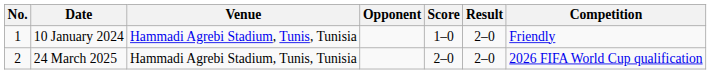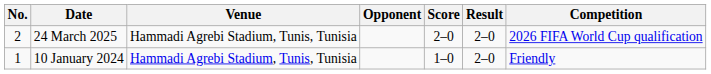 <table class="wikitable sortable">
 <tr>
 <th scope="col">No.</th>
 <th scope="col">Date</th>
 <th scope="col">Venue</th>
 <th scope="col">Opponent</th>
 <th scope="col">Score</th>
 <th scope="col">Result</th>
 <th scope="col">Competition</th>
 </tr>
 <tr>
+<td align="center">2</td>
+<td>24 March 2025</td>
+<td>Hammadi Agrebi Stadium, Tunis, Tunisia</td>
+<td></td>
+<td align="center">2–0</td>
+<td align="center">2–0</td>
+<td><a href='#'>2026 FIFA World Cup qualification</a></td>
+</tr>
+<tr>
 <td align="center">1</td>
 <td>10 January 2024</td>
 <td><a href='#'>Hammadi Agrebi Stadium</a>, <a href='#'>Tunis</a>, Tunisia</td>
 <td></td>
 <td align="center">1–0</td>
 <td align="center">2–0</td>
 <td><a href='#'>Friendly</a></td>
 </tr>
-<tr>
-<td align="center">2</td>
-<td>24 March 2025</td>
-<td>Hammadi Agrebi Stadium, Tunis, Tunisia</td>
-<td></td>
-<td align="center">2–0</td>
-<td align="center">2–0</td>
-<td><a href='#'>2026 FIFA World Cup qualification</a></td>
-</tr>
 </table>
